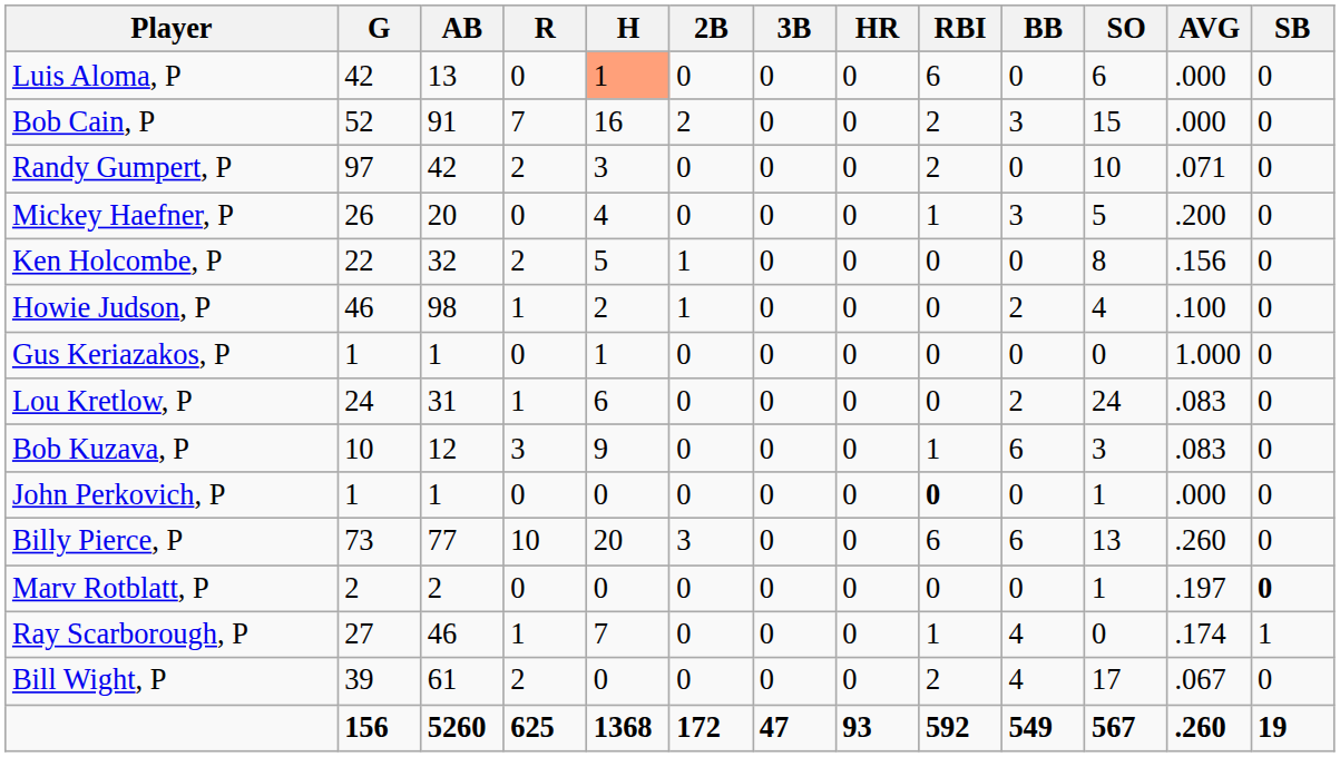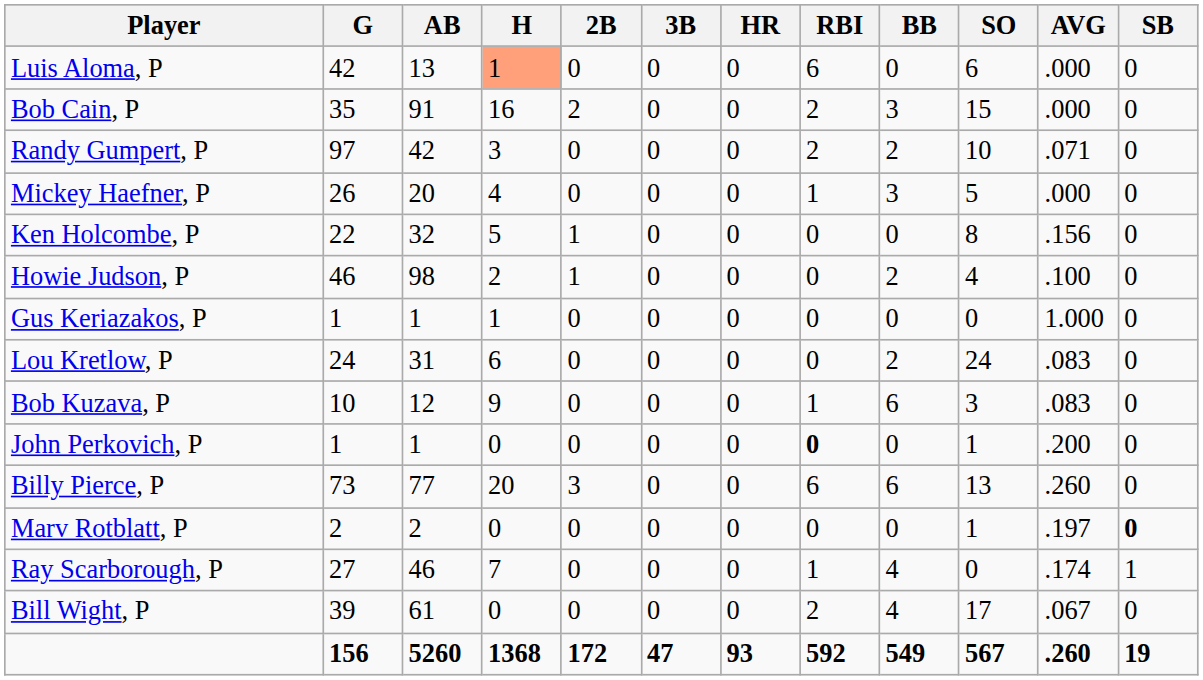 <table class="wikitable sortable">
 <tr>
 <th width="24%">Player</th>
 <th width="6%">G</th>
 <th width="6%">AB</th>
-<th width="6%">R</th>
 <th width="6%">H</th>
 <th width="6%">2B</th>
 <th width="6%">3B</th>
 <th width="6%">HR</th>
 <th width="6%">RBI</th>
 <th width="6%">BB</th>
 <th width="6%">SO</th>
 <th width="6%">AVG</th>
 <th width="6%">SB</th>
 </tr>
 <tr>
 <td><a href='#'>Luis Aloma</a>, P</td>
 <td>42</td>
 <td>13</td>
-<td>0</td>
 <td style="background: lightsalmon;">1</td>
 <td>0</td>
 <td>0</td>
 <td>0</td>
 <td>6</td>
 <td>0</td>
 <td>6</td>
 <td>.000</td>
 <td>0</td>
 </tr>
 <tr>
 <td><a href='#'>Bob Cain</a>, P</td>
-<td>52</td>
+<td>35</td>
 <td>91</td>
-<td>7</td>
 <td>16</td>
 <td>2</td>
 <td>0</td>
 <td>0</td>
 <td>2</td>
 <td>3</td>
 <td>15</td>
 <td>.000</td>
 <td>0</td>
 </tr>
 <tr>
 <td><a href='#'>Randy Gumpert</a>, P</td>
 <td>97</td>
 <td>42</td>
-<td>2</td>
 <td>3</td>
 <td>0</td>
 <td>0</td>
 <td>0</td>
 <td>2</td>
-<td>0</td>
+<td>2</td>
 <td>10</td>
 <td>.071</td>
 <td>0</td>
 </tr>
 <tr>
 <td><a href='#'>Mickey Haefner</a>, P</td>
 <td>26</td>
 <td>20</td>
-<td>0</td>
 <td>4</td>
 <td>0</td>
 <td>0</td>
 <td>0</td>
 <td>1</td>
 <td>3</td>
 <td>5</td>
-<td>.200</td>
+<td>.000</td>
 <td>0</td>
 </tr>
 <tr>
 <td><a href='#'>Ken Holcombe</a>, P</td>
 <td>22</td>
 <td>32</td>
-<td>2</td>
 <td>5</td>
 <td>1</td>
 <td>0</td>
 <td>0</td>
 <td>0</td>
 <td>0</td>
 <td>8</td>
 <td>.156</td>
 <td>0</td>
 </tr>
 <tr>
 <td><a href='#'>Howie Judson</a>, P</td>
 <td>46</td>
 <td>98</td>
-<td>1</td>
 <td>2</td>
 <td>1</td>
 <td>0</td>
 <td>0</td>
 <td>0</td>
 <td>2</td>
 <td>4</td>
 <td>.100</td>
 <td>0</td>
 </tr>
 <tr>
 <td><a href='#'>Gus Keriazakos</a>, P</td>
 <td>1</td>
 <td>1</td>
-<td>0</td>
 <td>1</td>
 <td>0</td>
 <td>0</td>
 <td>0</td>
 <td>0</td>
 <td>0</td>
 <td>0</td>
 <td>1.000</td>
 <td>0</td>
 </tr>
 <tr>
 <td><a href='#'>Lou Kretlow</a>, P</td>
 <td>24</td>
 <td>31</td>
-<td>1</td>
 <td>6</td>
 <td>0</td>
 <td>0</td>
 <td>0</td>
 <td>0</td>
 <td>2</td>
 <td>24</td>
 <td>.083</td>
 <td>0</td>
 </tr>
 <tr>
 <td><a href='#'>Bob Kuzava</a>, P</td>
 <td>10</td>
 <td>12</td>
-<td>3</td>
 <td>9</td>
 <td>0</td>
 <td>0</td>
 <td>0</td>
 <td>1</td>
 <td>6</td>
 <td>3</td>
 <td>.083</td>
 <td>0</td>
 </tr>
 <tr>
 <td><a href='#'>John Perkovich</a>, P</td>
 <td>1</td>
 <td>1</td>
 <td>0</td>
 <td>0</td>
 <td>0</td>
 <td>0</td>
-<td>0</td>
 <td><strong>0</strong></td>
 <td>0</td>
 <td>1</td>
-<td>.000</td>
+<td>.200</td>
 <td>0</td>
 </tr>
 <tr>
 <td><a href='#'>Billy Pierce</a>, P</td>
 <td>73</td>
 <td>77</td>
-<td>10</td>
 <td>20</td>
 <td>3</td>
 <td>0</td>
 <td>0</td>
 <td>6</td>
 <td>6</td>
 <td>13</td>
 <td>.260</td>
 <td>0</td>
 </tr>
 <tr>
 <td><a href='#'>Marv Rotblatt</a>, P</td>
 <td>2</td>
 <td>2</td>
 <td>0</td>
 <td>0</td>
 <td>0</td>
 <td>0</td>
 <td>0</td>
 <td>0</td>
-<td>0</td>
 <td>1</td>
 <td>.197</td>
 <td><strong>0</strong></td>
 </tr>
 <tr>
 <td><a href='#'>Ray Scarborough</a>, P</td>
 <td>27</td>
 <td>46</td>
-<td>1</td>
 <td>7</td>
 <td>0</td>
 <td>0</td>
 <td>0</td>
 <td>1</td>
 <td>4</td>
 <td>0</td>
 <td>.174</td>
 <td>1</td>
 </tr>
 <tr>
 <td><a href='#'>Bill Wight</a>, P</td>
 <td>39</td>
 <td>61</td>
-<td>2</td>
 <td>0</td>
 <td>0</td>
 <td>0</td>
 <td>0</td>
 <td>2</td>
 <td>4</td>
 <td>17</td>
 <td>.067</td>
 <td>0</td>
 </tr>
 <tr class="sortbottom">
 <td></td>
 <td><strong>156</strong></td>
 <td><strong>5260</strong></td>
-<td><strong>625</strong></td>
 <td><strong>1368</strong></td>
 <td><strong>172</strong></td>
 <td><strong>47</strong></td>
 <td><strong>93</strong></td>
 <td><strong>592</strong></td>
 <td><strong>549</strong></td>
 <td><strong>567</strong></td>
 <td><strong>.260</strong></td>
 <td><strong>19</strong></td>
 </tr>
 </table>
